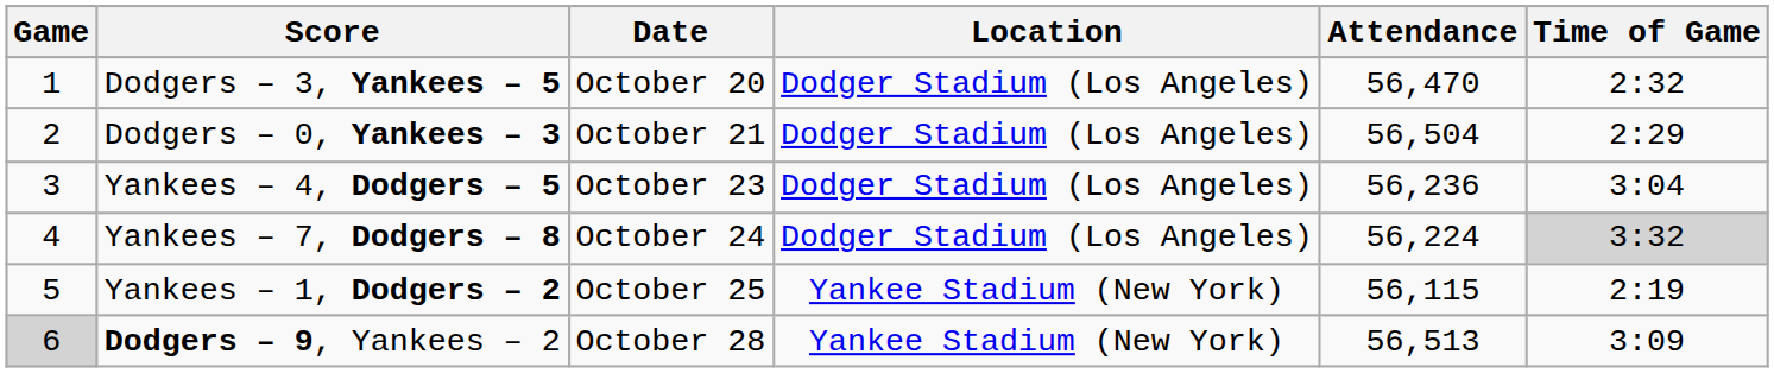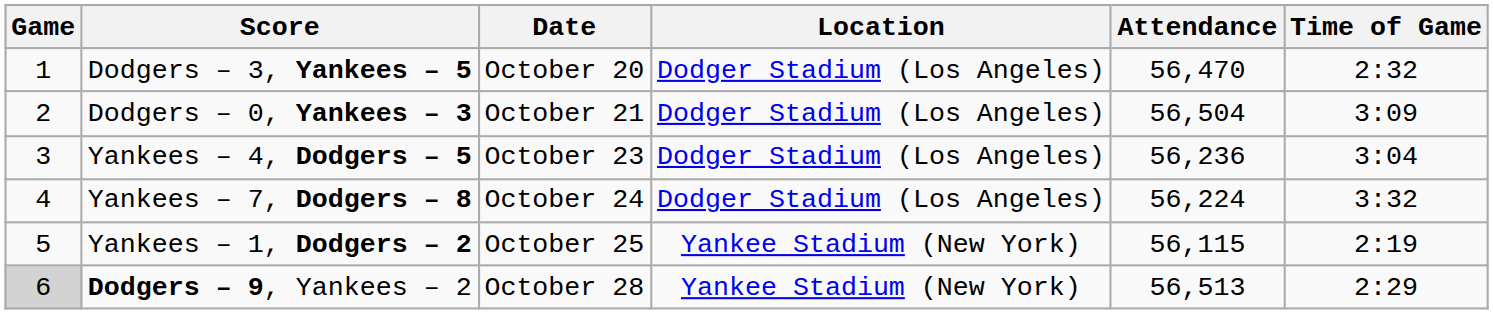 <table class="wikitable" style="margin:auto">
 <tr style="text-align:center; background-color:#e6e6e6;">
 <th width=>Game</th>
 <th width=>Score</th>
 <th width=>Date</th>
 <th width=>Location</th>
 <th width=>Attendance</th>
 <th width=>Time of Game</th>
 </tr>
 <tr style="text-align:center;">
 <td>1</td>
 <td>Dodgers – 3, <strong>Yankees – 5</strong></td>
 <td>October 20</td>
 <td><a href='#'>Dodger Stadium</a> (Los Angeles)</td>
 <td>56,470</td>
 <td>2:32</td>
 </tr>
 <tr style="text-align:center;">
 <td>2</td>
 <td>Dodgers – 0, <strong>Yankees – 3</strong></td>
 <td>October 21</td>
 <td><a href='#'>Dodger Stadium</a> (Los Angeles)</td>
 <td>56,504</td>
-<td>2:29</td>
+<td>3:09</td>
 </tr>
 <tr style="text-align:center;">
 <td>3</td>
 <td>Yankees – 4, <strong>Dodgers – 5</strong></td>
 <td>October 23</td>
 <td><a href='#'>Dodger Stadium</a> (Los Angeles)</td>
 <td>56,236</td>
 <td>3:04</td>
 </tr>
 <tr style="text-align:center;">
 <td>4</td>
 <td>Yankees – 7, <strong>Dodgers – 8</strong></td>
 <td>October 24</td>
 <td><a href='#'>Dodger Stadium</a> (Los Angeles)</td>
 <td>56,224</td>
-<td style="background: lightgrey;">3:32</td>
+<td>3:32</td>
 </tr>
 <tr style="text-align:center;">
 <td>5</td>
 <td>Yankees – 1, <strong>Dodgers – 2</strong></td>
 <td>October 25</td>
 <td><a href='#'>Yankee Stadium</a> (New York)</td>
 <td>56,115</td>
 <td>2:19</td>
 </tr>
 <tr style="text-align:center;">
 <td style="background: lightgrey;">6</td>
 <td><strong>Dodgers – 9</strong>, Yankees – 2</td>
 <td>October 28</td>
 <td><a href='#'>Yankee Stadium</a> (New York)</td>
 <td>56,513</td>
-<td>3:09</td>
+<td>2:29</td>
 </tr>
 </table>
